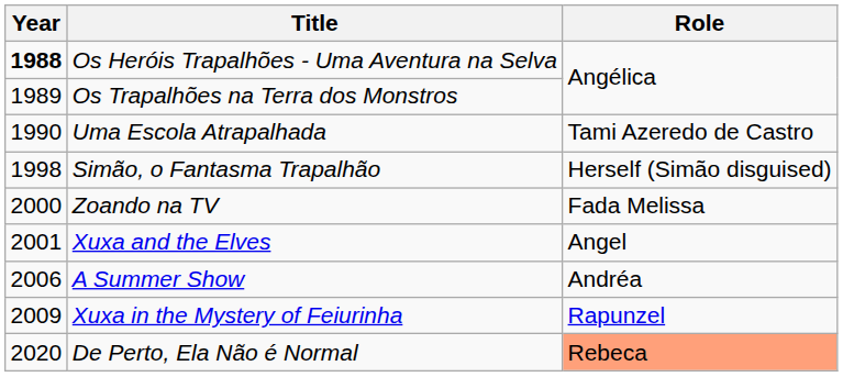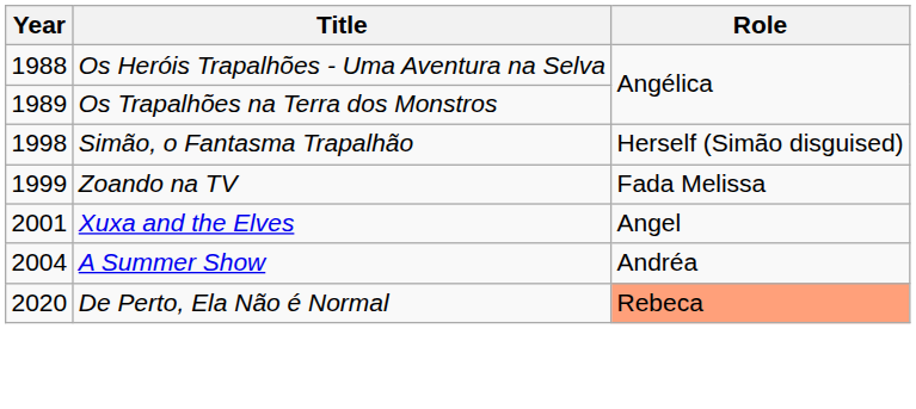 <table class="wikitable sortable">
 <tr>
 <th>Year</th>
 <th>Title</th>
 <th>Role</th>
 </tr>
 <tr>
-<td><strong>1988</strong></td>
+<td>1988</td>
 <td><em>Os Heróis Trapalhões - Uma Aventura na Selva</em></td>
 <td rowspan="2">Angélica</td>
 </tr>
 <tr>
 <td>1989</td>
 <td><em>Os Trapalhões na Terra dos Monstros</em></td>
 </tr>
 <tr>
-<td>1990</td>
-<td><em>Uma Escola Atrapalhada</em></td>
-<td>Tami Azeredo de Castro</td>
-</tr>
-<tr>
 <td>1998</td>
 <td><em>Simão, o Fantasma Trapalhão</em></td>
 <td>Herself (Simão disguised)</td>
 </tr>
 <tr>
-<td>2000</td>
+<td>1999</td>
 <td><em>Zoando na TV</em></td>
 <td>Fada Melissa</td>
 </tr>
 <tr>
 <td>2001</td>
 <td><em><a href='#'>Xuxa and the Elves</a></em></td>
 <td>Angel</td>
 </tr>
 <tr>
-<td>2006</td>
+<td>2004</td>
 <td><em><a href='#'>A Summer Show</a></em></td>
 <td>Andréa</td>
-</tr>
-<tr>
-<td>2009</td>
-<td><em><a href='#'>Xuxa in the Mystery of Feiurinha</a></em></td>
-<td><a href='#'>Rapunzel</a></td>
 </tr>
 <tr>
 <td>2020</td>
 <td><em>De Perto, Ela Não é Normal</em></td>
 <td style="background: lightsalmon;">Rebeca</td>
 </tr>
 </table>
